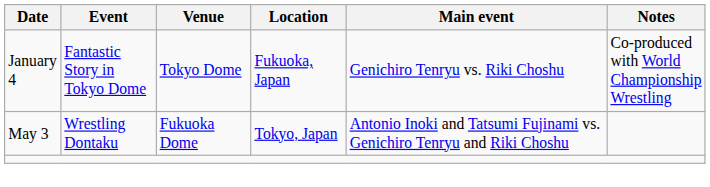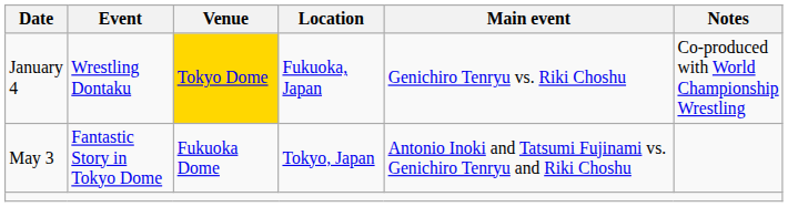 <table class="sortable wikitable succession-box" style="font-size:85%;">
 <tr>
 <th width=8%>Date</th>
 <th width=14%>Event</th>
 <th width=14%>Venue</th>
 <th width=14%>Location</th>
 <th width=40%>Main event</th>
 <th width=14%>Notes</th>
 </tr>
 <tr>
 <td>January 4</td>
-<td><a href='#'>Fantastic Story in Tokyo Dome</a></td>
-<td><a href='#'>Tokyo Dome</a></td>
+<td><a href='#'>Wrestling Dontaku</a></td>
+<td style="background: gold;"><a href='#'>Tokyo Dome</a></td>
 <td><a href='#'>Fukuoka, Japan</a></td>
 <td><a href='#'>Genichiro Tenryu</a> vs. <a href='#'>Riki Choshu</a></td>
 <td>Co-produced with <a href='#'>World Championship Wrestling</a></td>
 </tr>
 <tr>
 <td>May 3</td>
-<td><a href='#'>Wrestling Dontaku</a></td>
+<td><a href='#'>Fantastic Story in Tokyo Dome</a></td>
 <td><a href='#'>Fukuoka Dome</a></td>
 <td><a href='#'>Tokyo, Japan</a></td>
 <td><a href='#'>Antonio Inoki</a> and <a href='#'>Tatsumi Fujinami</a> vs. <a href='#'>Genichiro Tenryu</a> and <a href='#'>Riki Choshu</a></td>
 <td></td>
 </tr>
 <tr>
 <td colspan=6></td>
 </tr>
 </table>
